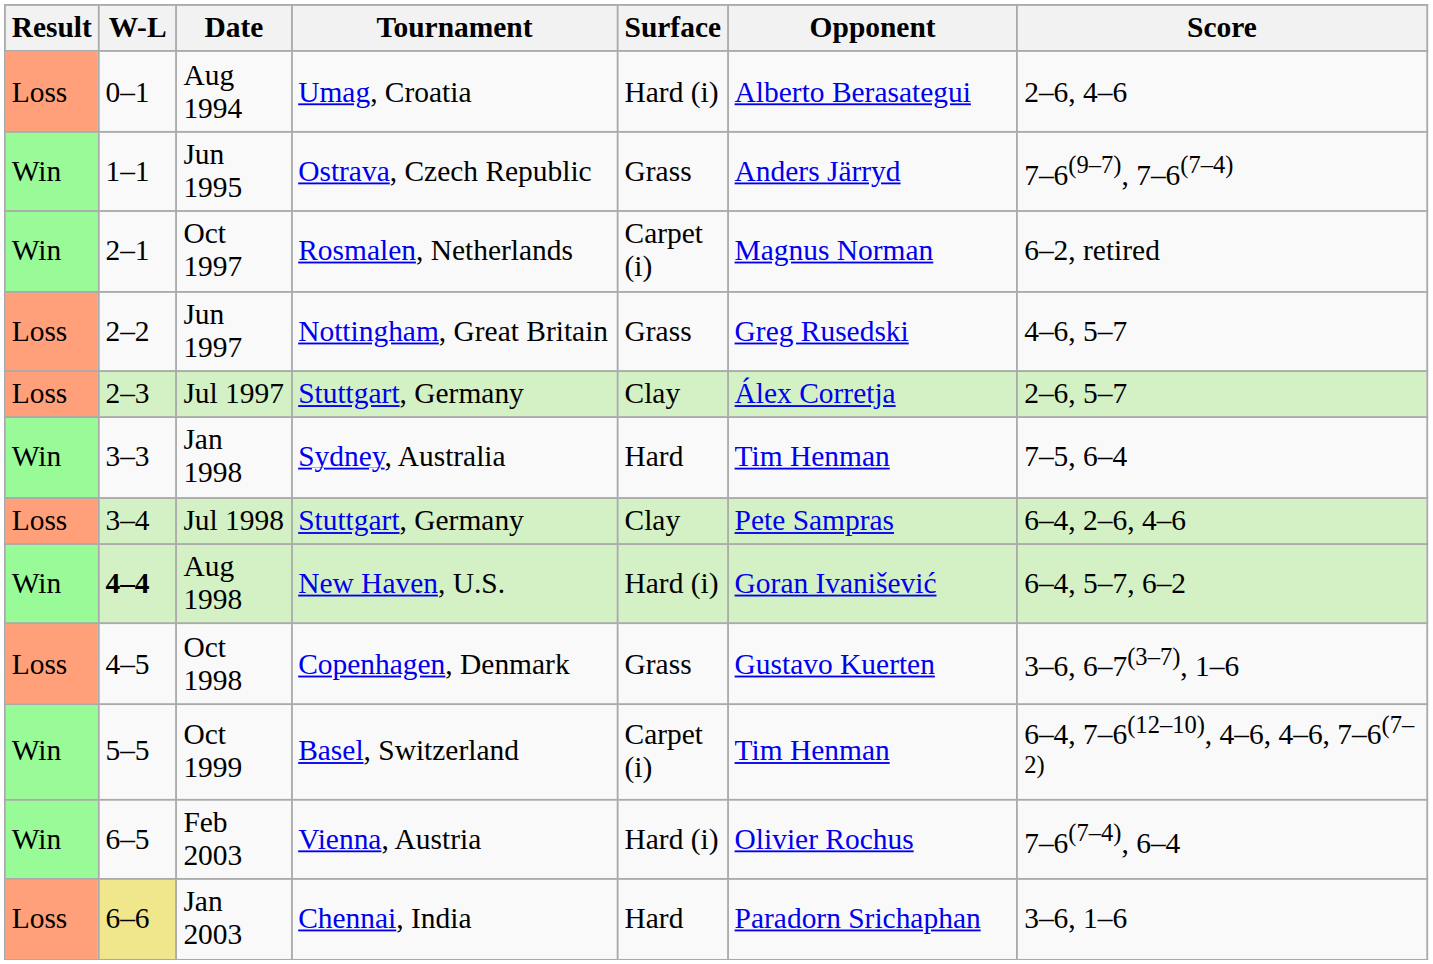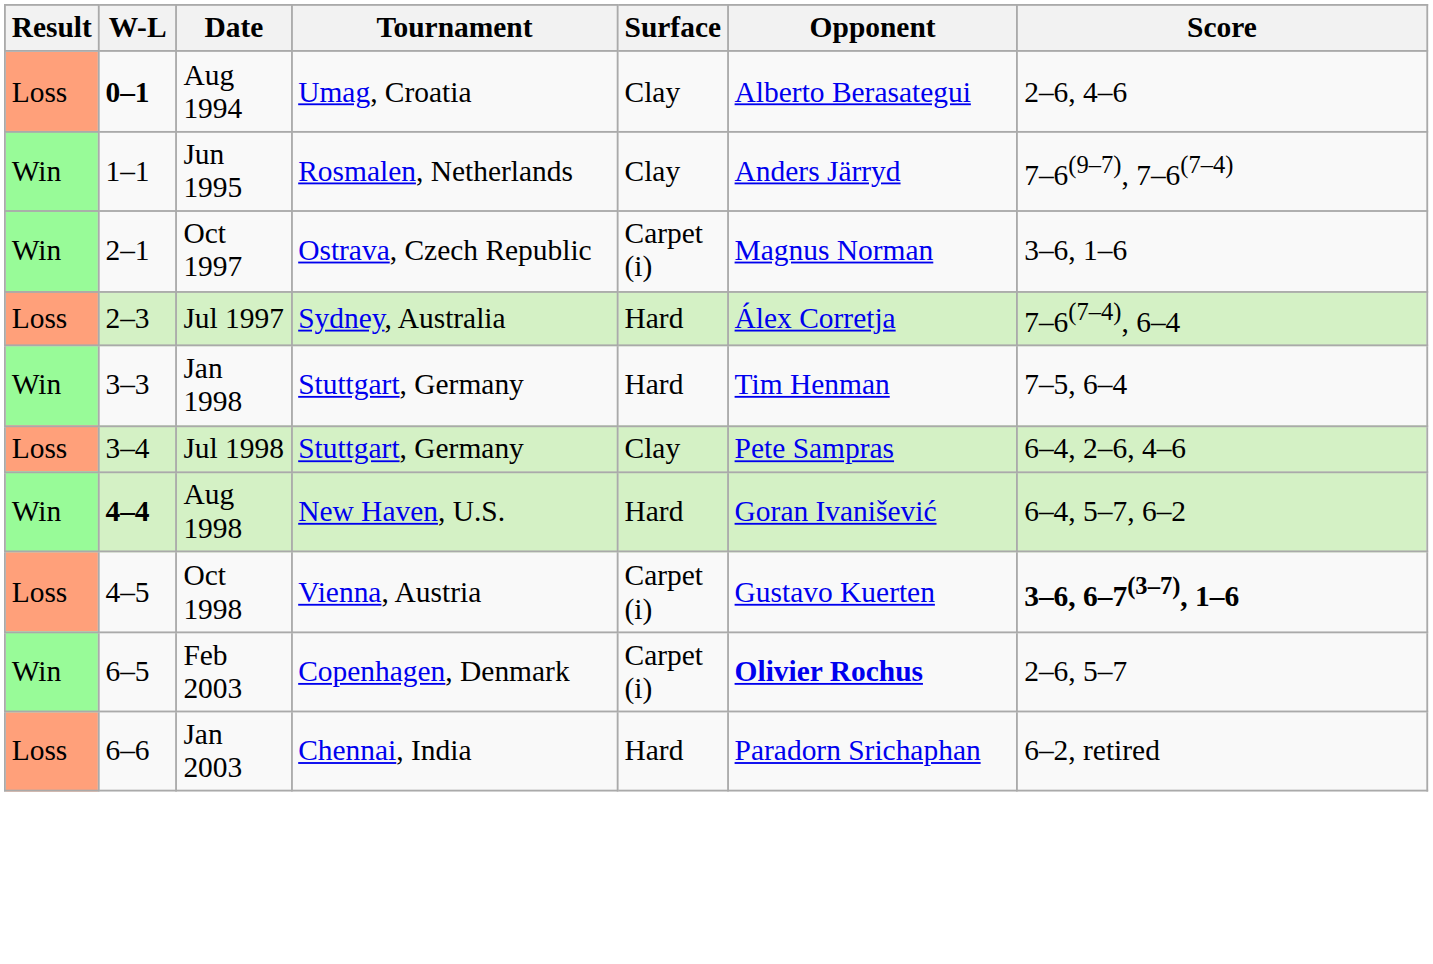 <table class="sortable wikitable">
 <tr>
 <th style="width:40px">Result</th>
 <th style="width:35px" class="unsortable">W-L</th>
 <th style="width:55px">Date</th>
 <th style="width:170px">Tournament</th>
 <th style="width:50px">Surface</th>
 <th style="width:150px">Opponent</th>
 <th style="width:215px" class="unsortable">Score</th>
 </tr>
 <tr>
 <td style="background:#ffa07a;">Loss</td>
-<td>0–1</td>
+<td><strong>0–1</strong></td>
 <td>Aug 1994</td>
 <td><a href='#'>Umag</a>, Croatia</td>
-<td>Hard (i)</td>
+<td>Clay</td>
 <td> <a href='#'>Alberto Berasategui</a></td>
 <td>2–6, 4–6</td>
 </tr>
 <tr>
 <td style="background:#98fb98;">Win</td>
 <td>1–1</td>
 <td>Jun 1995</td>
-<td><a href='#'>Ostrava</a>, Czech Republic</td>
-<td>Grass</td>
+<td><a href='#'>Rosmalen</a>, Netherlands</td>
+<td>Clay</td>
 <td> <a href='#'>Anders Järryd</a></td>
 <td>7–6<sup>(9–7)</sup>, 7–6<sup>(7–4)</sup></td>
 </tr>
 <tr>
 <td style="background:#98fb98;">Win</td>
 <td>2–1</td>
 <td>Oct 1997</td>
-<td><a href='#'>Rosmalen</a>, Netherlands</td>
+<td><a href='#'>Ostrava</a>, Czech Republic</td>
 <td>Carpet (i)</td>
 <td> <a href='#'>Magnus Norman</a></td>
-<td>6–2, retired</td>
-</tr>
-<tr>
-<td style="background:#ffa07a;">Loss</td>
-<td>2–2</td>
-<td>Jun 1997</td>
-<td><a href='#'>Nottingham</a>, Great Britain</td>
-<td>Grass</td>
-<td> <a href='#'>Greg Rusedski</a></td>
-<td>4–6, 5–7</td>
+<td>3–6, 1–6</td>
 </tr>
 <tr bgcolor="#d4f1c5">
 <td style="background:#ffa07a;">Loss</td>
 <td>2–3</td>
 <td>Jul 1997</td>
-<td><a href='#'>Stuttgart</a>, Germany</td>
-<td>Clay</td>
+<td><a href='#'>Sydney</a>, Australia</td>
+<td>Hard</td>
 <td> <a href='#'>Álex Corretja</a></td>
-<td>2–6, 5–7</td>
+<td>7–6<sup>(7–4)</sup>, 6–4</td>
 </tr>
 <tr>
 <td style="background:#98fb98;">Win</td>
 <td>3–3</td>
 <td>Jan 1998</td>
-<td><a href='#'>Sydney</a>, Australia</td>
+<td><a href='#'>Stuttgart</a>, Germany</td>
 <td>Hard</td>
 <td> <a href='#'>Tim Henman</a></td>
 <td>7–5, 6–4</td>
 </tr>
 <tr bgcolor="#d4f1c5">
 <td style="background:#ffa07a;">Loss</td>
 <td>3–4</td>
 <td>Jul 1998</td>
 <td><a href='#'>Stuttgart</a>, Germany</td>
 <td>Clay</td>
 <td> <a href='#'>Pete Sampras</a></td>
 <td>6–4, 2–6, 4–6</td>
 </tr>
 <tr bgcolor="#d4f1c5">
 <td style="background:#98fb98;">Win</td>
 <td><strong>4–4</strong></td>
 <td>Aug 1998</td>
 <td><a href='#'>New Haven</a>, U.S.</td>
-<td>Hard (i)</td>
+<td>Hard</td>
 <td> <a href='#'>Goran Ivanišević</a></td>
 <td>6–4, 5–7, 6–2</td>
 </tr>
 <tr>
 <td style="background:#ffa07a;">Loss</td>
 <td>4–5</td>
 <td>Oct 1998</td>
-<td><a href='#'>Copenhagen</a>, Denmark</td>
-<td>Grass</td>
+<td><a href='#'>Vienna</a>, Austria</td>
+<td>Carpet (i)</td>
 <td> <a href='#'>Gustavo Kuerten</a></td>
-<td>3–6, 6–7<sup>(3–7)</sup>, 1–6</td>
-</tr>
-<tr>
-<td style="background:#98fb98;">Win</td>
-<td>5–5</td>
-<td>Oct 1999</td>
-<td><a href='#'>Basel</a>, Switzerland</td>
-<td>Carpet (i)</td>
-<td> <a href='#'>Tim Henman</a></td>
-<td>6–4, 7–6<sup>(12–10)</sup>, 4–6, 4–6, 7–6<sup>(7–2)</sup></td>
+<td><strong>3–6, 6–7<sup>(3–7)</sup>, 1–6</strong></td>
 </tr>
 <tr>
 <td style="background:#98fb98;">Win</td>
 <td>6–5</td>
 <td>Feb 2003</td>
-<td><a href='#'>Vienna</a>, Austria</td>
-<td>Hard (i)</td>
-<td> <a href='#'>Olivier Rochus</a></td>
-<td>7–6<sup>(7–4)</sup>, 6–4</td>
+<td><a href='#'>Copenhagen</a>, Denmark</td>
+<td>Carpet (i)</td>
+<td><strong> <a href='#'>Olivier Rochus</a></strong></td>
+<td>2–6, 5–7</td>
 </tr>
 <tr>
 <td style="background:#ffa07a;">Loss</td>
-<td style="background: khaki;">6–6</td>
+<td>6–6</td>
 <td>Jan 2003</td>
 <td><a href='#'>Chennai</a>, India</td>
 <td>Hard</td>
 <td> <a href='#'>Paradorn Srichaphan</a></td>
-<td>3–6, 1–6</td>
+<td>6–2, retired</td>
 </tr>
 </table>
